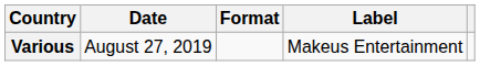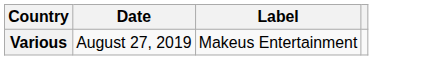 <table class="wikitable plainrowheaders" border="1">
 <tr>
 <th scope="col">Country</th>
 <th scope="col">Date</th>
-<th scope="col">Format</th>
 <th scope="col">Label</th>
 <th scope="col"></th>
 </tr>
 <tr>
 <th scope="row">Various</th>
 <td>August 27, 2019</td>
-<td></td>
 <td>Makeus Entertainment</td>
 <td align="center"></td>
 </tr>
 </table>
